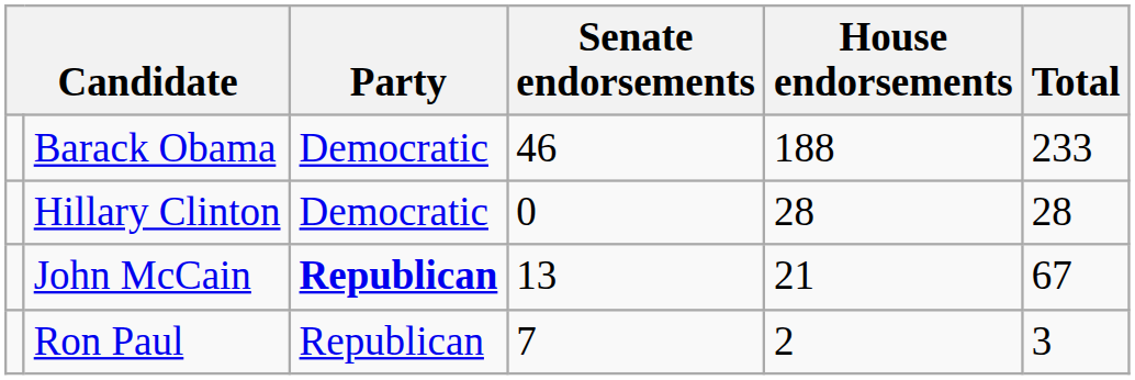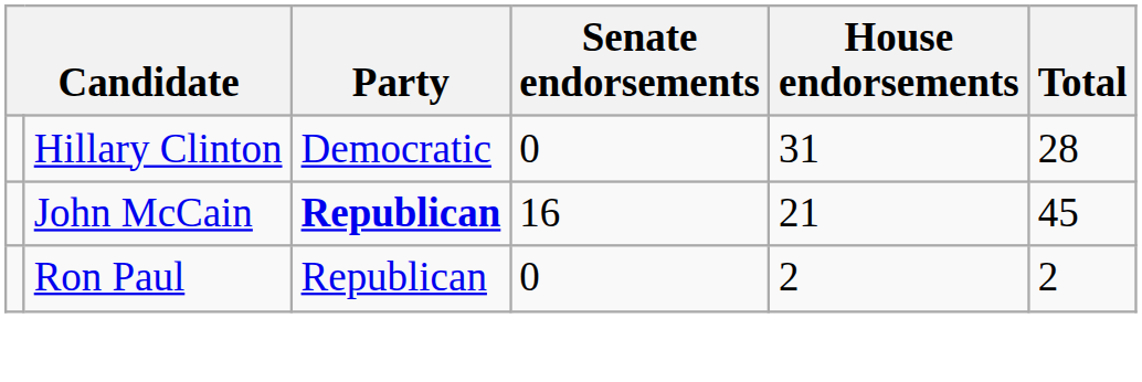 <table class=wikitable>
 <tr valign=bottom>
 <th colspan=2>Candidate</th>
 <th>Party</th>
 <th>Senate<br> endorsements</th>
 <th>House<br> endorsements</th>
 <th>Total</th>
 </tr>
 <tr>
 <td></td>
-<td><a href='#'>Barack Obama</a></td>
-<td><a href='#'>Democratic</a></td>
-<td>46</td>
-<td>188</td>
-<td>233</td>
-</tr>
-<tr>
-<td></td>
 <td><a href='#'>Hillary Clinton</a></td>
 <td><a href='#'>Democratic</a></td>
 <td>0</td>
-<td>28</td>
+<td>31</td>
 <td>28</td>
 </tr>
 <tr>
 <td></td>
 <td><a href='#'>John McCain</a></td>
 <td><strong><a href='#'>Republican</a></strong></td>
-<td>13</td>
+<td>16</td>
 <td>21</td>
-<td>67</td>
+<td>45</td>
 </tr>
 <tr>
 <td></td>
 <td><a href='#'>Ron Paul</a></td>
 <td><a href='#'>Republican</a></td>
-<td>7</td>
+<td>0</td>
 <td>2</td>
-<td>3</td>
+<td>2</td>
 </tr>
 </table>
